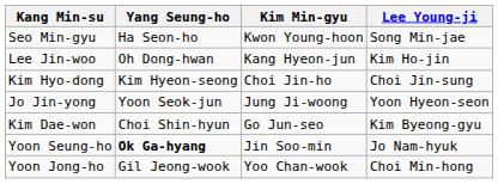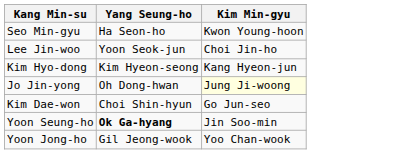 <table class="wikitable mw-collapsible">
 <tr>
 <th>Kang Min-su</th>
 <th>Yang Seung-ho</th>
 <th>Kim Min-gyu</th>
-<th><a href='#'>Lee Young-ji</a></th>
 </tr>
 <tr>
 <td>Seo Min-gyu</td>
 <td>Ha Seon-ho</td>
 <td>Kwon Young-hoon</td>
-<td>Song Min-jae</td>
 </tr>
 <tr>
 <td>Lee Jin-woo</td>
-<td>Oh Dong-hwan</td>
-<td>Kang Hyeon-jun</td>
-<td>Kim Ho-jin</td>
+<td>Yoon Seok-jun</td>
+<td>Choi Jin-ho</td>
 </tr>
 <tr>
 <td>Kim Hyo-dong</td>
 <td>Kim Hyeon-seong</td>
-<td>Choi Jin-ho</td>
-<td>Choi Jin-sung</td>
+<td>Kang Hyeon-jun</td>
 </tr>
 <tr>
 <td>Jo Jin-yong</td>
-<td>Yoon Seok-jun</td>
-<td>Jung Ji-woong</td>
-<td>Yoon Hyeon-seon</td>
+<td>Oh Dong-hwan</td>
+<td style="background: lightyellow;">Jung Ji-woong</td>
 </tr>
 <tr>
 <td>Kim Dae-won</td>
 <td>Choi Shin-hyun</td>
 <td>Go Jun-seo</td>
-<td>Kim Byeong-gyu</td>
 </tr>
 <tr>
 <td>Yoon Seung-ho</td>
 <td><strong>Ok Ga-hyang</strong></td>
 <td>Jin Soo-min</td>
-<td>Jo Nam-hyuk</td>
 </tr>
 <tr>
 <td>Yoon Jong-ho</td>
 <td>Gil Jeong-wook</td>
 <td>Yoo Chan-wook</td>
-<td>Choi Min-hong</td>
 </tr>
 </table>
